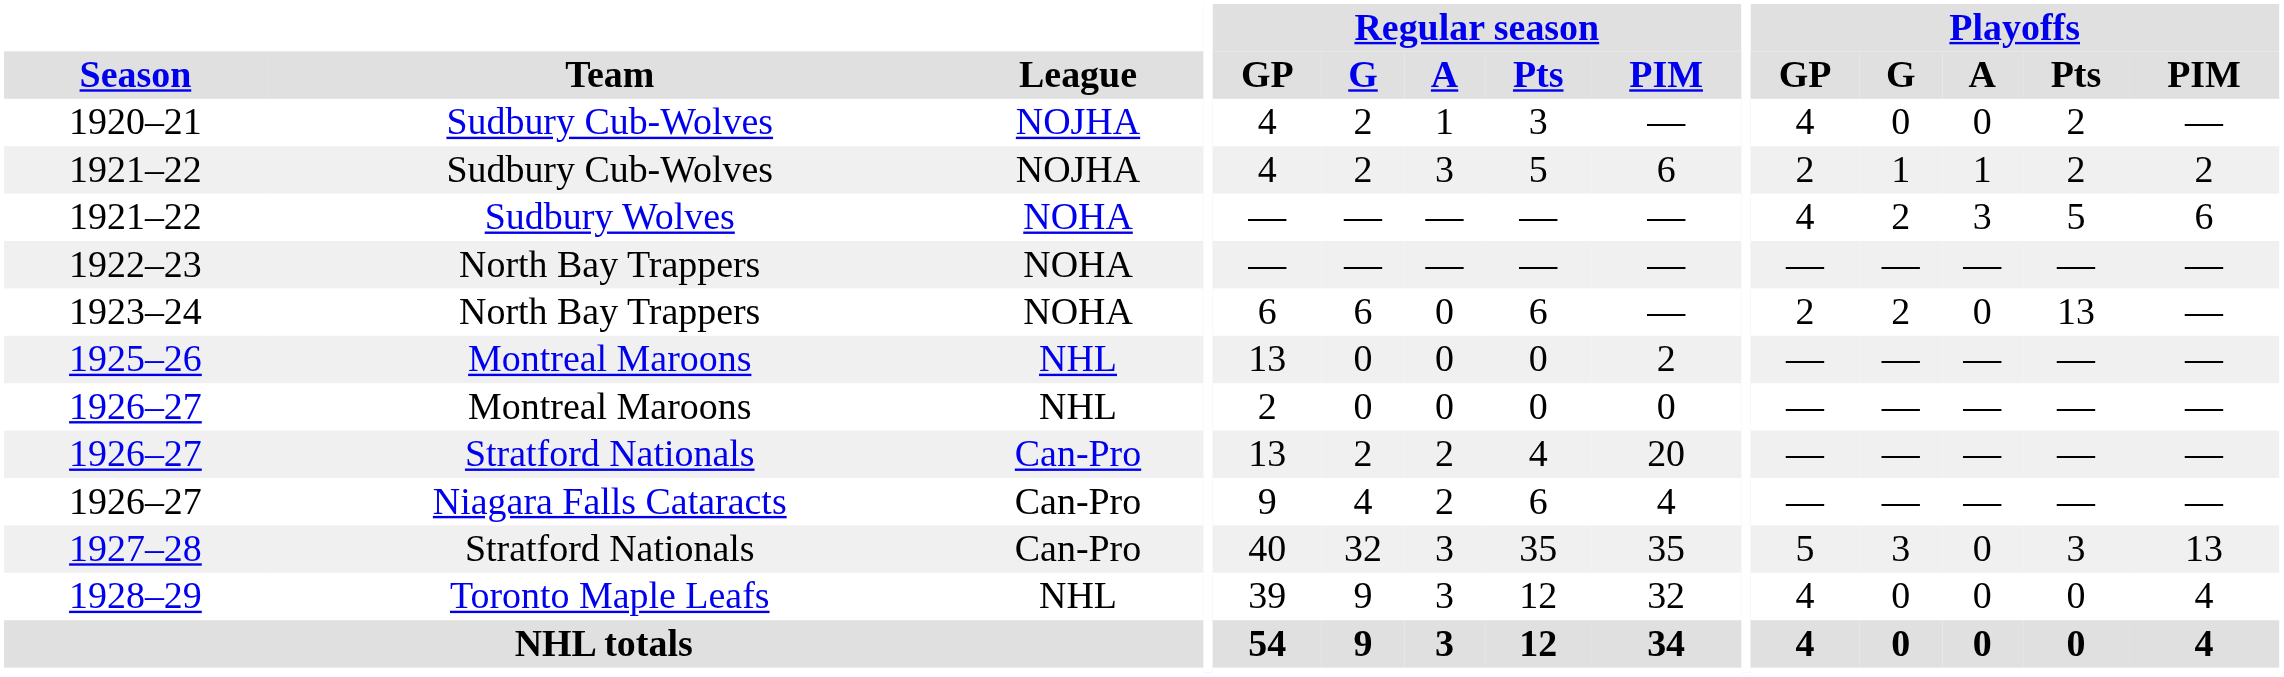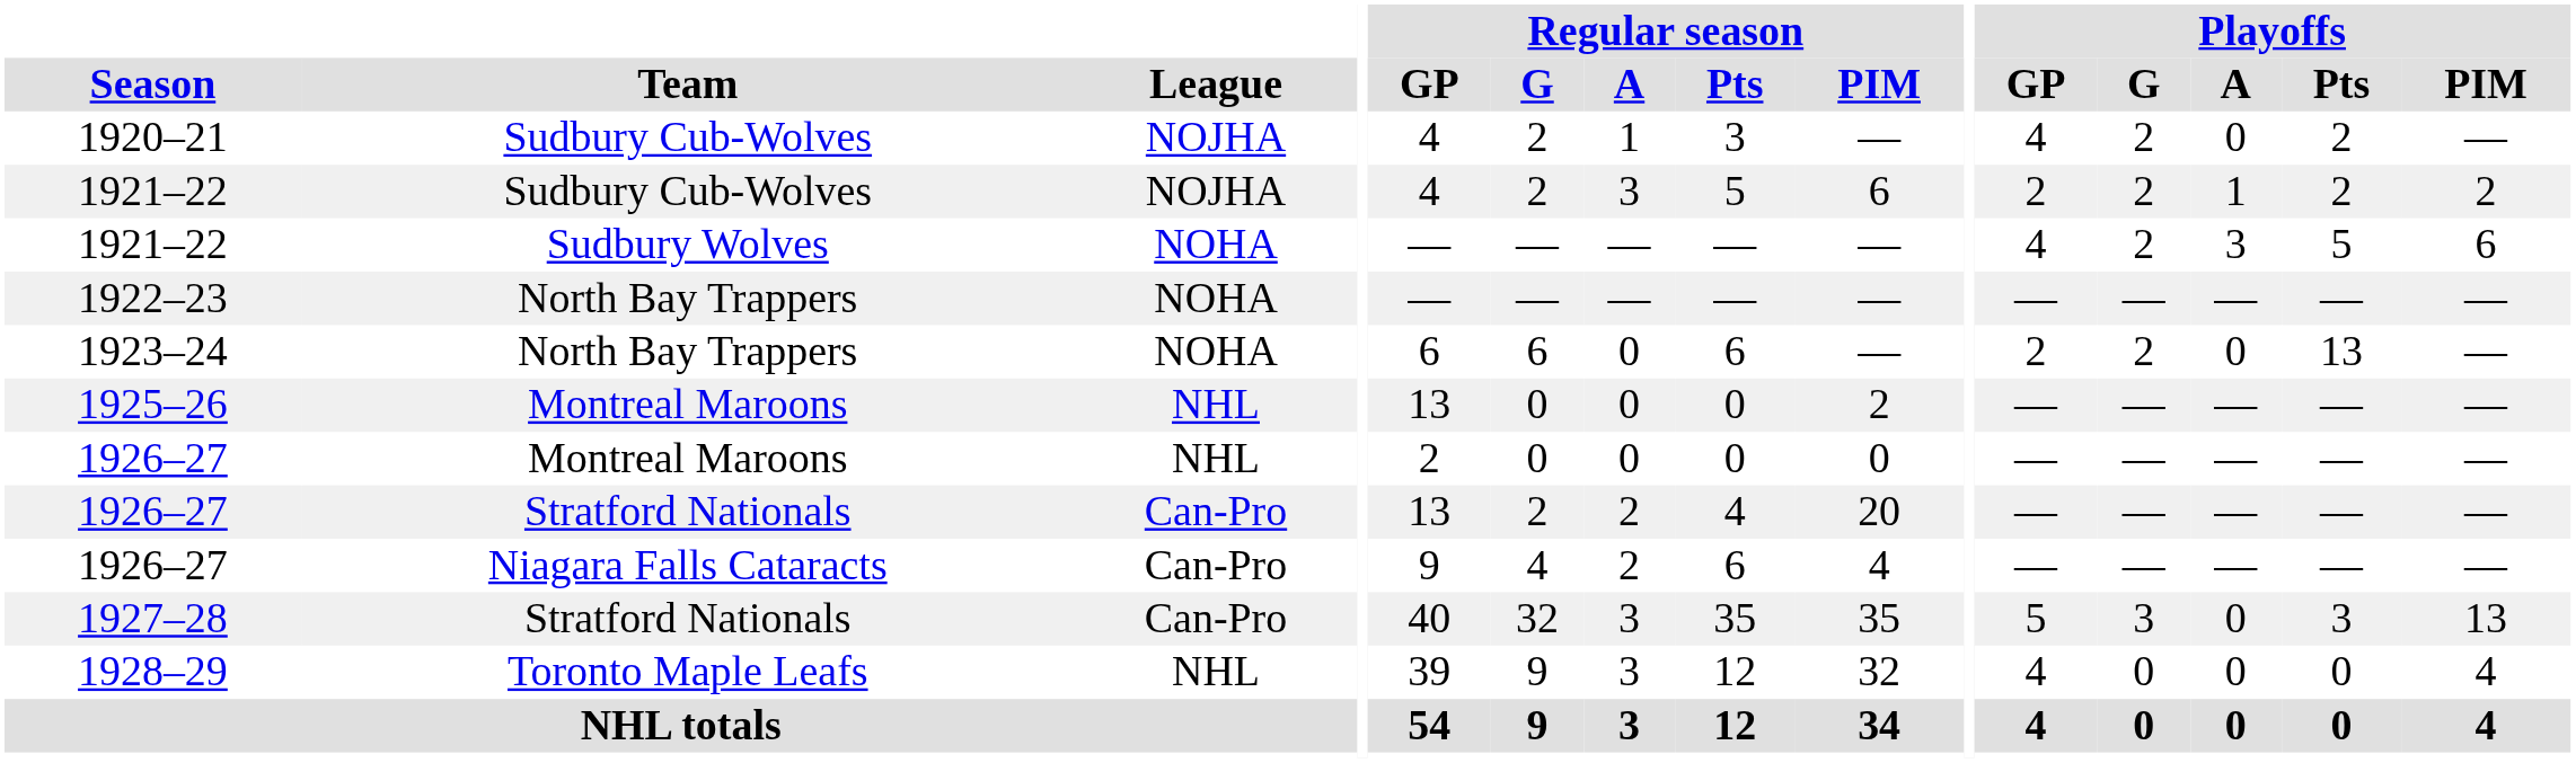 <table border="0" cellpadding="1" cellspacing="0" style="text-align:center; width:60em">
 <tr bgcolor="#e0e0e0">
 <th colspan="3" bgcolor="#ffffff"></th>
 <th rowspan="100" bgcolor="#ffffff"></th>
 <th colspan="5"><a href='#'>Regular season</a></th>
 <th rowspan="100" bgcolor="#ffffff"></th>
 <th colspan="5"><a href='#'>Playoffs</a></th>
 </tr>
 <tr bgcolor="#e0e0e0">
 <th><a href='#'>Season</a></th>
 <th>Team</th>
 <th>League</th>
 <th>GP</th>
 <th><a href='#'>G</a></th>
 <th><a href='#'>A</a></th>
 <th><a href='#'>Pts</a></th>
 <th><a href='#'>PIM</a></th>
 <th>GP</th>
 <th>G</th>
 <th>A</th>
 <th>Pts</th>
 <th>PIM</th>
 </tr>
 <tr>
 <td>1920–21</td>
 <td><a href='#'>Sudbury Cub-Wolves</a></td>
 <td><a href='#'>NOJHA</a></td>
 <td>4</td>
 <td>2</td>
 <td>1</td>
 <td>3</td>
 <td>—</td>
 <td>4</td>
-<td>0</td>
+<td>2</td>
 <td>0</td>
 <td>2</td>
 <td>—</td>
 </tr>
 <tr bgcolor="#f0f0f0">
 <td>1921–22</td>
 <td>Sudbury Cub-Wolves</td>
 <td>NOJHA</td>
 <td>4</td>
 <td>2</td>
 <td>3</td>
 <td>5</td>
 <td>6</td>
 <td>2</td>
-<td>1</td>
+<td>2</td>
 <td>1</td>
 <td>2</td>
 <td>2</td>
 </tr>
 <tr>
 <td>1921–22</td>
 <td><a href='#'>Sudbury Wolves</a></td>
 <td><a href='#'>NOHA</a></td>
 <td>—</td>
 <td>—</td>
 <td>—</td>
 <td>—</td>
 <td>—</td>
 <td>4</td>
 <td>2</td>
 <td>3</td>
 <td>5</td>
 <td>6</td>
 </tr>
 <tr bgcolor="#f0f0f0">
 <td>1922–23</td>
 <td>North Bay Trappers</td>
 <td>NOHA</td>
 <td>—</td>
 <td>—</td>
 <td>—</td>
 <td>—</td>
 <td>—</td>
 <td>—</td>
 <td>—</td>
 <td>—</td>
 <td>—</td>
 <td>—</td>
 </tr>
 <tr>
 <td>1923–24</td>
 <td>North Bay Trappers</td>
 <td>NOHA</td>
 <td>6</td>
 <td>6</td>
 <td>0</td>
 <td>6</td>
 <td>—</td>
 <td>2</td>
 <td>2</td>
 <td>0</td>
 <td>13</td>
 <td>—</td>
 </tr>
 <tr bgcolor="#f0f0f0">
 <td><a href='#'>1925–26</a></td>
 <td><a href='#'>Montreal Maroons</a></td>
 <td><a href='#'>NHL</a></td>
 <td>13</td>
 <td>0</td>
 <td>0</td>
 <td>0</td>
 <td>2</td>
 <td>—</td>
 <td>—</td>
 <td>—</td>
 <td>—</td>
 <td>—</td>
 </tr>
 <tr>
 <td><a href='#'>1926–27</a></td>
 <td>Montreal Maroons</td>
 <td>NHL</td>
 <td>2</td>
 <td>0</td>
 <td>0</td>
 <td>0</td>
 <td>0</td>
 <td>—</td>
 <td>—</td>
 <td>—</td>
 <td>—</td>
 <td>—</td>
 </tr>
 <tr bgcolor="#f0f0f0">
 <td><a href='#'>1926–27</a></td>
 <td><a href='#'>Stratford Nationals</a></td>
 <td><a href='#'>Can-Pro</a></td>
 <td>13</td>
 <td>2</td>
 <td>2</td>
 <td>4</td>
 <td>20</td>
 <td>—</td>
 <td>—</td>
 <td>—</td>
 <td>—</td>
 <td>—</td>
 </tr>
 <tr>
 <td>1926–27</td>
 <td><a href='#'>Niagara Falls Cataracts</a></td>
 <td>Can-Pro</td>
 <td>9</td>
 <td>4</td>
 <td>2</td>
 <td>6</td>
 <td>4</td>
 <td>—</td>
 <td>—</td>
 <td>—</td>
 <td>—</td>
 <td>—</td>
 </tr>
 <tr bgcolor="#f0f0f0">
 <td><a href='#'>1927–28</a></td>
 <td>Stratford Nationals</td>
 <td>Can-Pro</td>
 <td>40</td>
 <td>32</td>
 <td>3</td>
 <td>35</td>
 <td>35</td>
 <td>5</td>
 <td>3</td>
 <td>0</td>
 <td>3</td>
 <td>13</td>
 </tr>
 <tr>
 <td><a href='#'>1928–29</a></td>
 <td><a href='#'>Toronto Maple Leafs</a></td>
 <td>NHL</td>
 <td>39</td>
 <td>9</td>
 <td>3</td>
 <td>12</td>
 <td>32</td>
 <td>4</td>
 <td>0</td>
 <td>0</td>
 <td>0</td>
 <td>4</td>
 </tr>
 <tr bgcolor="#e0e0e0">
 <th colspan="3">NHL totals</th>
 <th>54</th>
 <th>9</th>
 <th>3</th>
 <th>12</th>
 <th>34</th>
 <th>4</th>
 <th>0</th>
 <th>0</th>
 <th>0</th>
 <th>4</th>
 </tr>
 <tr>
 <td colspan=13></td>
 </tr>
 </table>
